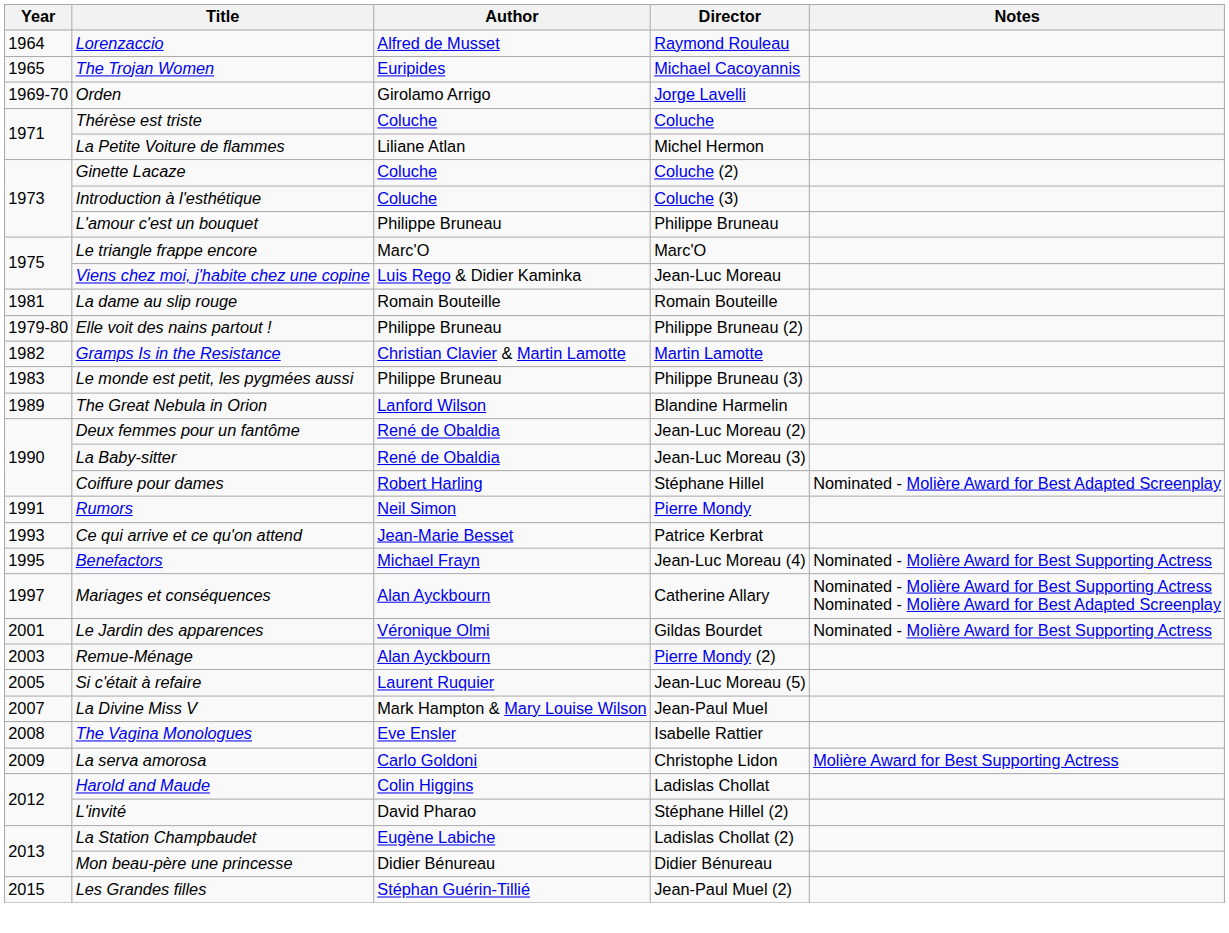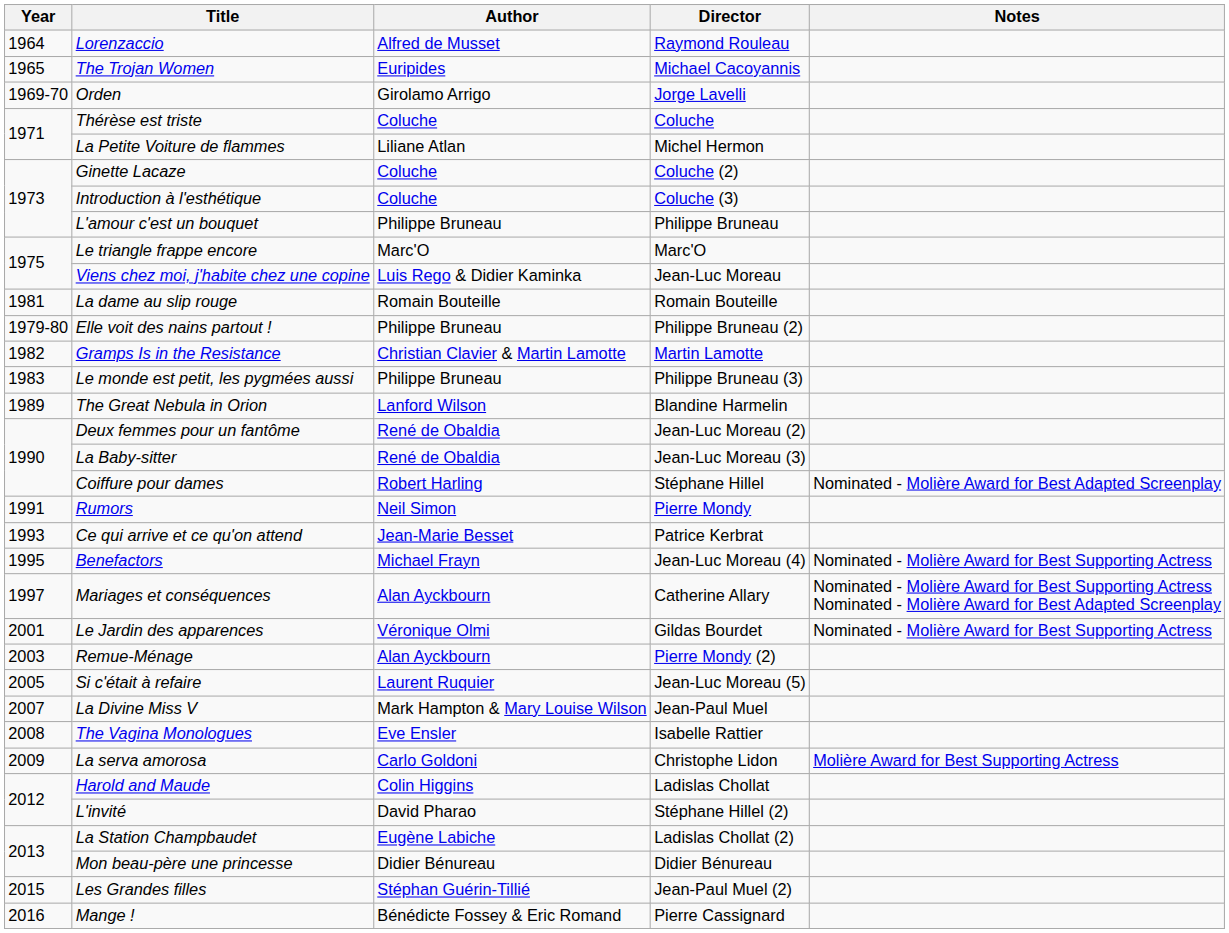 <table class="wikitable">
 <tr>
 <th>Year</th>
 <th>Title</th>
 <th>Author</th>
 <th>Director</th>
 <th>Notes</th>
 </tr>
 <tr>
 <td>1964</td>
 <td><em><a href='#'>Lorenzaccio</a></em></td>
 <td><a href='#'>Alfred de Musset</a></td>
 <td><a href='#'>Raymond Rouleau</a></td>
 <td></td>
 </tr>
 <tr>
 <td>1965</td>
 <td><em><a href='#'>The Trojan Women</a></em></td>
 <td><a href='#'>Euripides</a></td>
 <td><a href='#'>Michael Cacoyannis</a></td>
 <td></td>
 </tr>
 <tr>
 <td>1969-70</td>
 <td><em>Orden</em></td>
 <td>Girolamo Arrigo</td>
 <td><a href='#'>Jorge Lavelli</a></td>
 <td></td>
 </tr>
 <tr>
 <td rowspan=2>1971</td>
 <td><em>Thérèse est triste</em></td>
 <td><a href='#'>Coluche</a></td>
 <td><a href='#'>Coluche</a></td>
 <td></td>
 </tr>
 <tr>
 <td><em>La Petite Voiture de flammes</em></td>
 <td>Liliane Atlan</td>
 <td>Michel Hermon</td>
 <td></td>
 </tr>
 <tr>
 <td rowspan=3>1973</td>
 <td><em>Ginette Lacaze</em></td>
 <td><a href='#'>Coluche</a></td>
 <td><a href='#'>Coluche</a> (2)</td>
 <td></td>
 </tr>
 <tr>
 <td><em>Introduction à l'esthétique</em></td>
 <td><a href='#'>Coluche</a></td>
 <td><a href='#'>Coluche</a> (3)</td>
 <td></td>
 </tr>
 <tr>
 <td><em>L'amour c'est un bouquet</em></td>
 <td>Philippe Bruneau</td>
 <td>Philippe Bruneau</td>
 <td></td>
 </tr>
 <tr>
 <td rowspan=2>1975</td>
 <td><em>Le triangle frappe encore</em></td>
 <td>Marc'O</td>
 <td>Marc'O</td>
 <td></td>
 </tr>
 <tr>
 <td><em><a href='#'>Viens chez moi, j'habite chez une copine</a></em></td>
 <td><a href='#'>Luis Rego</a> & Didier Kaminka</td>
 <td>Jean-Luc Moreau</td>
 <td></td>
 </tr>
 <tr>
 <td>1981</td>
 <td><em>La dame au slip rouge</em></td>
 <td>Romain Bouteille</td>
 <td>Romain Bouteille</td>
 <td></td>
 </tr>
 <tr>
 <td>1979-80</td>
 <td><em>Elle voit des nains partout !</em></td>
 <td>Philippe Bruneau</td>
 <td>Philippe Bruneau (2)</td>
 <td></td>
 </tr>
 <tr>
 <td>1982</td>
 <td><em><a href='#'>Gramps Is in the Resistance</a></em></td>
 <td><a href='#'>Christian Clavier</a> & <a href='#'>Martin Lamotte</a></td>
 <td><a href='#'>Martin Lamotte</a></td>
 <td></td>
 </tr>
 <tr>
 <td>1983</td>
 <td><em>Le monde est petit, les pygmées aussi</em></td>
 <td>Philippe Bruneau</td>
 <td>Philippe Bruneau (3)</td>
 <td></td>
 </tr>
 <tr>
 <td>1989</td>
 <td><em>The Great Nebula in Orion</em></td>
 <td><a href='#'>Lanford Wilson</a></td>
 <td>Blandine Harmelin</td>
 <td></td>
 </tr>
 <tr>
 <td rowspan=3>1990</td>
 <td><em>Deux femmes pour un fantôme</em></td>
 <td><a href='#'>René de Obaldia</a></td>
 <td>Jean-Luc Moreau (2)</td>
 <td></td>
 </tr>
 <tr>
 <td><em>La Baby-sitter</em></td>
 <td><a href='#'>René de Obaldia</a></td>
 <td>Jean-Luc Moreau (3)</td>
 <td></td>
 </tr>
 <tr>
 <td><em>Coiffure pour dames</em></td>
 <td><a href='#'>Robert Harling</a></td>
 <td>Stéphane Hillel</td>
 <td>Nominated - <a href='#'>Molière Award for Best Adapted Screenplay</a></td>
 </tr>
 <tr>
 <td rowspan=1>1991</td>
 <td><em><a href='#'>Rumors</a></em></td>
 <td><a href='#'>Neil Simon</a></td>
 <td><a href='#'>Pierre Mondy</a></td>
 <td></td>
 </tr>
 <tr>
 <td rowspan=1>1993</td>
 <td><em>Ce qui arrive et ce qu'on attend</em></td>
 <td><a href='#'>Jean-Marie Besset</a></td>
 <td>Patrice Kerbrat</td>
 <td></td>
 </tr>
 <tr>
 <td rowspan=1>1995</td>
 <td><em><a href='#'>Benefactors</a></em></td>
 <td><a href='#'>Michael Frayn</a></td>
 <td>Jean-Luc Moreau (4)</td>
 <td>Nominated - <a href='#'>Molière Award for Best Supporting Actress</a></td>
 </tr>
 <tr>
 <td rowspan=1>1997</td>
 <td><em>Mariages et conséquences</em></td>
 <td><a href='#'>Alan Ayckbourn</a></td>
 <td>Catherine Allary</td>
 <td>Nominated - <a href='#'>Molière Award for Best Supporting Actress</a><br>Nominated - <a href='#'>Molière Award for Best Adapted Screenplay</a></td>
 </tr>
 <tr>
 <td rowspan=1>2001</td>
 <td><em>Le Jardin des apparences</em></td>
 <td><a href='#'>Véronique Olmi</a></td>
 <td>Gildas Bourdet</td>
 <td>Nominated - <a href='#'>Molière Award for Best Supporting Actress</a></td>
 </tr>
 <tr>
 <td rowspan=1>2003</td>
 <td><em>Remue-Ménage</em></td>
 <td><a href='#'>Alan Ayckbourn</a></td>
 <td><a href='#'>Pierre Mondy</a> (2)</td>
 <td></td>
 </tr>
 <tr>
 <td rowspan=1>2005</td>
 <td><em>Si c'était à refaire</em></td>
 <td><a href='#'>Laurent Ruquier</a></td>
 <td>Jean-Luc Moreau (5)</td>
 <td></td>
 </tr>
 <tr>
 <td rowspan=1>2007</td>
 <td><em>La Divine Miss V</em></td>
 <td>Mark Hampton & <a href='#'>Mary Louise Wilson</a></td>
 <td>Jean-Paul Muel</td>
 <td></td>
 </tr>
 <tr>
 <td rowspan=1>2008</td>
 <td><em><a href='#'>The Vagina Monologues</a></em></td>
 <td><a href='#'>Eve Ensler</a></td>
 <td>Isabelle Rattier</td>
 <td></td>
 </tr>
 <tr>
 <td rowspan=1>2009</td>
 <td><em>La serva amorosa</em></td>
 <td><a href='#'>Carlo Goldoni</a></td>
 <td>Christophe Lidon</td>
 <td><a href='#'>Molière Award for Best Supporting Actress</a></td>
 </tr>
 <tr>
 <td rowspan=2>2012</td>
 <td><em><a href='#'>Harold and Maude</a></em></td>
 <td><a href='#'>Colin Higgins</a></td>
 <td>Ladislas Chollat</td>
 <td></td>
 </tr>
 <tr>
 <td><em>L'invité</em></td>
 <td>David Pharao</td>
 <td>Stéphane Hillel (2)</td>
 <td></td>
 </tr>
 <tr>
 <td rowspan=2>2013</td>
 <td><em>La Station Champbaudet</em></td>
 <td><a href='#'>Eugène Labiche</a></td>
 <td>Ladislas Chollat (2)</td>
 <td></td>
 </tr>
 <tr>
 <td><em>Mon beau-père une princesse</em></td>
 <td>Didier Bénureau</td>
 <td>Didier Bénureau</td>
 <td></td>
 </tr>
 <tr>
 <td rowspan=1>2015</td>
 <td><em>Les Grandes filles</em></td>
 <td><a href='#'>Stéphan Guérin-Tillié</a></td>
 <td>Jean-Paul Muel (2)</td>
 <td></td>
 </tr>
 <tr>
+<td rowspan=1>2016</td>
+<td><em>Mange !</em></td>
+<td>Bénédicte Fossey & Eric Romand</td>
+<td>Pierre Cassignard</td>
+<td></td>
+</tr>
+<tr>
 </tr>
 </table>
